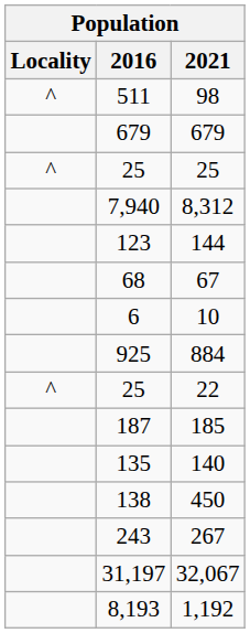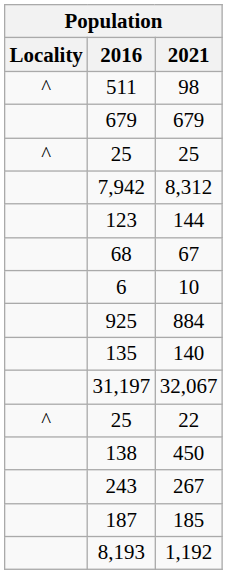 <table class="wikitable" style="text-align:center;">
 <tr>
 <th colspan="3" style="text-align:center; font-weight:bold">Population</th>
 </tr>
 <tr>
 <th style="text-align:center; background:  font-weight:bold">Locality</th>
 <th style="text-align:center; background:  font-weight:bold"><strong>2016</strong></th>
 <th style="text-align:center; background:  font-weight:bold"><strong>2021</strong></th>
 </tr>
 <tr>
 <td>^</td>
 <td>511</td>
 <td>98</td>
 </tr>
 <tr>
 <td></td>
 <td>679</td>
 <td>679</td>
 </tr>
 <tr>
 <td>^</td>
 <td>25</td>
 <td>25</td>
 </tr>
 <tr>
 <td></td>
-<td>7,940</td>
+<td>7,942</td>
 <td>8,312</td>
 </tr>
 <tr>
 <td></td>
 <td>123</td>
 <td>144</td>
 </tr>
 <tr>
 <td></td>
 <td>68</td>
 <td>67</td>
 </tr>
 <tr>
 <td></td>
 <td>6</td>
 <td>10</td>
 </tr>
 <tr>
 <td></td>
 <td>925</td>
 <td>884</td>
 </tr>
 <tr>
+<td></td>
+<td>135</td>
+<td>140</td>
+</tr>
+<tr>
+<td></td>
+<td>31,197</td>
+<td>32,067</td>
+</tr>
+<tr>
 <td>^</td>
 <td>25</td>
 <td>22</td>
-</tr>
-<tr>
-<td></td>
-<td>187</td>
-<td>185</td>
-</tr>
-<tr>
-<td></td>
-<td>135</td>
-<td>140</td>
 </tr>
 <tr>
 <td></td>
 <td>138</td>
 <td>450</td>
 </tr>
 <tr>
 <td></td>
 <td>243</td>
 <td>267</td>
 </tr>
 <tr>
 <td></td>
-<td>31,197</td>
-<td>32,067</td>
+<td>187</td>
+<td>185</td>
 </tr>
 <tr>
 <td></td>
 <td>8,193</td>
 <td>1,192</td>
 </tr>
 </table>
